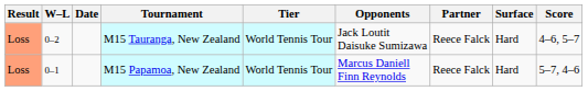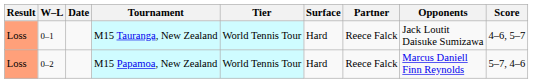 <table class="sortable wikitable">
 <tr>
 <th>Result</th>
 <th class="unsortable">W–L</th>
 <th>Date</th>
 <th>Tournament</th>
 <th>Tier</th>
+<th>Surface</th>
+<th>Partner</th>
 <th>Opponents</th>
-<th>Partner</th>
-<th>Surface</th>
 <th class="unsortable">Score</th>
+</tr>
+<tr>
+<td bgcolor=FFA07A>Loss</td>
+<td><small>0–1</small></td>
+<td></td>
+<td style="background:#cffcff;">M15 <a href='#'>Tauranga</a>, New Zealand</td>
+<td style="background:#cffcff;">World Tennis Tour</td>
+<td>Hard</td>
+<td> Reece Falck</td>
+<td> Jack Loutit<br> Daisuke Sumizawa</td>
+<td>4–6, 5–7</td>
 </tr>
 <tr>
 <td bgcolor=FFA07A>Loss</td>
 <td><small>0–2</small></td>
 <td></td>
-<td style="background:#cffcff;">M15 <a href='#'>Tauranga</a>, New Zealand</td>
-<td style="background:#cffcff;">World Tennis Tour</td>
-<td> Jack Loutit<br> Daisuke Sumizawa</td>
-<td> Reece Falck</td>
-<td>Hard</td>
-<td>4–6, 5–7</td>
-</tr>
-<tr>
-<td bgcolor=FFA07A>Loss</td>
-<td><small>0–1</small></td>
-<td></td>
 <td style="background:#cffcff;">M15 <a href='#'>Papamoa</a>, New Zealand</td>
 <td style="background:#cffcff;">World Tennis Tour</td>
+<td>Hard</td>
+<td> Reece Falck</td>
 <td> <a href='#'>Marcus Daniell</a><br> <a href='#'>Finn Reynolds</a></td>
-<td> Reece Falck</td>
-<td>Hard</td>
 <td>5–7, 4–6</td>
 </tr>
 </table>
